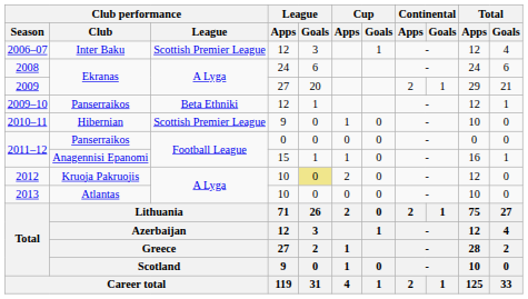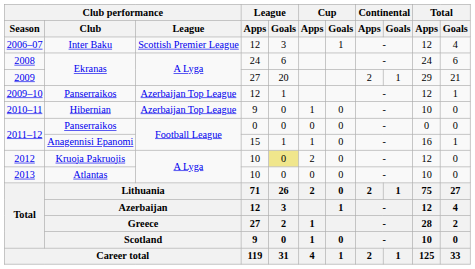 <table class="wikitable" style="text-align:center">
 <tr>
 <th colspan=3>Club performance</th>
 <th colspan=2>League</th>
 <th colspan=2>Cup</th>
 <th colspan=2>Continental</th>
 <th colspan=2>Total</th>
 </tr>
 <tr>
 <th>Season</th>
 <th>Club</th>
 <th>League</th>
 <th>Apps</th>
 <th>Goals</th>
 <th>Apps</th>
 <th>Goals</th>
 <th>Apps</th>
 <th>Goals</th>
 <th>Apps</th>
 <th>Goals</th>
 </tr>
 <tr>
 <td><a href='#'>2006–07</a></td>
 <td><a href='#'>Inter Baku</a></td>
 <td><a href='#'>Scottish Premier League</a></td>
 <td>12</td>
 <td>3</td>
 <td></td>
 <td>1</td>
 <td colspan="2">-</td>
 <td>12</td>
 <td>4</td>
 </tr>
 <tr>
 <td><a href='#'>2008</a></td>
 <td rowspan="2"><a href='#'>Ekranas</a></td>
 <td rowspan="2"><a href='#'>A Lyga</a></td>
 <td>24</td>
 <td>6</td>
 <td></td>
 <td></td>
 <td colspan="2">-</td>
 <td>24</td>
 <td>6</td>
 </tr>
 <tr>
 <td><a href='#'>2009</a></td>
 <td>27</td>
 <td>20</td>
 <td></td>
 <td></td>
 <td>2</td>
 <td>1</td>
 <td>29</td>
 <td>21</td>
 </tr>
 <tr>
 <td><a href='#'>2009–10</a></td>
 <td><a href='#'>Panserraikos</a></td>
-<td><a href='#'>Beta Ethniki</a></td>
+<td><a href='#'>Azerbaijan Top League</a></td>
 <td>12</td>
 <td>1</td>
 <td></td>
 <td></td>
 <td colspan="2">-</td>
 <td>12</td>
 <td>1</td>
 </tr>
 <tr>
 <td><a href='#'>2010–11</a></td>
 <td><a href='#'>Hibernian</a></td>
-<td><a href='#'>Scottish Premier League</a></td>
+<td><a href='#'>Azerbaijan Top League</a></td>
 <td>9</td>
 <td>0</td>
 <td>1</td>
 <td>0</td>
 <td colspan="2">-</td>
 <td>10</td>
 <td>0</td>
 </tr>
 <tr>
 <td rowspan="2"><a href='#'>2011–12</a></td>
 <td><a href='#'>Panserraikos</a></td>
 <td rowspan="2"><a href='#'>Football League</a></td>
 <td>0</td>
 <td>0</td>
 <td>0</td>
 <td>0</td>
 <td colspan="2">-</td>
 <td>0</td>
 <td>0</td>
 </tr>
 <tr>
 <td><a href='#'>Anagennisi Epanomi</a></td>
 <td>15</td>
 <td>1</td>
 <td>1</td>
 <td>0</td>
 <td colspan="2">-</td>
 <td>16</td>
 <td>1</td>
 </tr>
 <tr>
 <td><a href='#'>2012</a></td>
 <td><a href='#'>Kruoja Pakruojis</a></td>
 <td rowspan="2"><a href='#'>A Lyga</a></td>
 <td>10</td>
 <td style="background: khaki;">0</td>
 <td>2</td>
 <td>0</td>
 <td colspan="2">-</td>
 <td>12</td>
 <td>0</td>
 </tr>
 <tr>
 <td><a href='#'>2013</a></td>
 <td><a href='#'>Atlantas</a></td>
 <td>10</td>
 <td>0</td>
 <td>0</td>
 <td>0</td>
 <td colspan="2">-</td>
 <td>10</td>
 <td>0</td>
 </tr>
 <tr>
 <th rowspan=4>Total</th>
 <th colspan=2>Lithuania</th>
 <th>71</th>
 <th>26</th>
 <th>2</th>
 <th>0</th>
 <th>2</th>
 <th>1</th>
 <th>75</th>
 <th>27</th>
 </tr>
 <tr>
 <th colspan=2>Azerbaijan</th>
 <th>12</th>
 <th>3</th>
 <th></th>
 <th>1</th>
 <th colspan="2">-</th>
 <th>12</th>
 <th>4</th>
 </tr>
 <tr>
 <th colspan=2>Greece</th>
 <th>27</th>
 <th>2</th>
 <th>1</th>
 <th></th>
 <th colspan="2">-</th>
 <th>28</th>
 <th>2</th>
 </tr>
 <tr>
 <th colspan=2>Scotland</th>
 <th>9</th>
 <th>0</th>
 <th>1</th>
 <th>0</th>
 <th colspan="2">-</th>
 <th>10</th>
 <th>0</th>
 </tr>
 <tr>
 <th colspan=3>Career total</th>
 <th>119</th>
 <th>31</th>
 <th>4</th>
 <th>1</th>
 <th>2</th>
 <th>1</th>
 <th>125</th>
 <th>33</th>
 </tr>
 </table>
